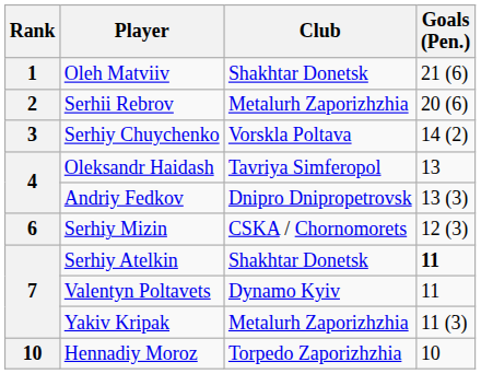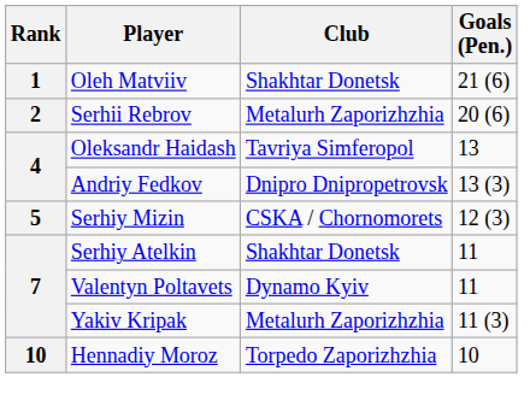 <table class="wikitable">
 <tr>
 <th>Rank</th>
 <th>Player</th>
 <th>Club</th>
 <th>Goals<br>(Pen.)</th>
 </tr>
 <tr>
 <th>1</th>
 <td align="left"> <a href='#'>Oleh Matviiv</a></td>
 <td align="left"><a href='#'>Shakhtar Donetsk</a></td>
 <td>21 (6)</td>
 </tr>
 <tr>
 <th>2</th>
 <td align="left"> <a href='#'>Serhii Rebrov</a></td>
 <td align="left"><a href='#'>Metalurh Zaporizhzhia</a></td>
 <td>20 (6)</td>
 </tr>
 <tr>
-<th>3</th>
-<td align="left"> <a href='#'>Serhiy Chuychenko</a></td>
-<td align="left"><a href='#'>Vorskla Poltava</a></td>
-<td>14 (2)</td>
-</tr>
-<tr>
 <th rowspan=2>4</th>
 <td align="left"> <a href='#'>Oleksandr Haidash</a></td>
 <td align="left"><a href='#'>Tavriya Simferopol</a></td>
 <td>13</td>
 </tr>
 <tr>
 <td align="left"> <a href='#'>Andriy Fedkov</a></td>
 <td align="left"><a href='#'>Dnipro Dnipropetrovsk</a></td>
 <td>13 (3)</td>
 </tr>
 <tr>
-<th>6</th>
+<th>5</th>
 <td align="left"> <a href='#'>Serhiy Mizin</a></td>
 <td align="left"><a href='#'>CSKA</a> / <a href='#'>Chornomorets</a></td>
 <td>12 (3)</td>
 </tr>
 <tr>
 <th rowspan=3>7</th>
 <td align="left"> <a href='#'>Serhiy Atelkin</a></td>
 <td align="left"><a href='#'>Shakhtar Donetsk</a></td>
-<td><strong>11</strong></td>
+<td>11</td>
 </tr>
 <tr>
 <td align="left"> <a href='#'>Valentyn Poltavets</a></td>
 <td align="left"><a href='#'>Dynamo Kyiv</a></td>
 <td>11</td>
 </tr>
 <tr>
 <td align="left"> <a href='#'>Yakiv Kripak</a></td>
 <td align="left"><a href='#'>Metalurh Zaporizhzhia</a></td>
 <td>11 (3)</td>
 </tr>
 <tr>
 <th>10</th>
 <td align="left"> <a href='#'>Hennadiy Moroz</a></td>
 <td align="left"><a href='#'>Torpedo Zaporizhzhia</a></td>
 <td>10</td>
 </tr>
 </table>
